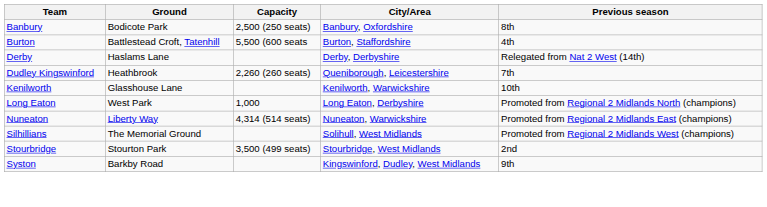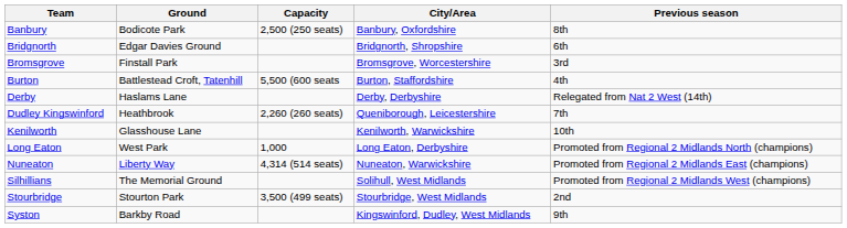 <table class="wikitable sortable" width=100%>
 <tr>
 <th>Team</th>
 <th>Ground</th>
 <th>Capacity</th>
 <th>City/Area</th>
 <th>Previous season</th>
 </tr>
 <tr>
 <td><a href='#'>Banbury</a></td>
 <td>Bodicote Park</td>
 <td>2,500 (250 seats)</td>
 <td><a href='#'>Banbury</a>, <a href='#'>Oxfordshire</a></td>
 <td>8th</td>
+</tr>
+<tr>
+<td><a href='#'>Bridgnorth</a></td>
+<td>Edgar Davies Ground</td>
+<td></td>
+<td><a href='#'>Bridgnorth</a>, <a href='#'>Shropshire</a></td>
+<td>6th</td>
+</tr>
+<tr>
+<td><a href='#'>Bromsgrove</a></td>
+<td>Finstall Park</td>
+<td></td>
+<td><a href='#'>Bromsgrove</a>, <a href='#'>Worcestershire</a></td>
+<td>3rd</td>
 </tr>
 <tr>
 <td><a href='#'>Burton</a></td>
 <td>Battlestead Croft, <a href='#'>Tatenhill</a></td>
 <td>5,500 (600 seats</td>
 <td><a href='#'>Burton</a>, <a href='#'>Staffordshire</a></td>
 <td>4th</td>
 </tr>
 <tr>
 <td><a href='#'>Derby</a></td>
 <td>Haslams Lane</td>
 <td></td>
 <td><a href='#'>Derby</a>, <a href='#'>Derbyshire</a></td>
 <td>Relegated from <a href='#'>Nat 2 West</a> (14th)</td>
 </tr>
 <tr>
 <td><a href='#'>Dudley Kingswinford</a></td>
 <td>Heathbrook</td>
 <td>2,260 (260 seats)</td>
 <td><a href='#'>Queniborough</a>, <a href='#'>Leicestershire</a></td>
 <td>7th</td>
 </tr>
 <tr>
 <td><a href='#'>Kenilworth</a></td>
 <td>Glasshouse Lane</td>
 <td></td>
 <td><a href='#'>Kenilworth</a>, <a href='#'>Warwickshire</a></td>
 <td>10th</td>
 </tr>
 <tr>
 <td><a href='#'>Long Eaton</a></td>
 <td>West Park</td>
 <td>1,000</td>
 <td><a href='#'>Long Eaton</a>, <a href='#'>Derbyshire</a></td>
 <td>Promoted from <a href='#'>Regional 2 Midlands North</a> (champions)</td>
 </tr>
 <tr>
 <td><a href='#'>Nuneaton</a></td>
 <td><a href='#'>Liberty Way</a></td>
 <td>4,314 (514 seats)</td>
 <td><a href='#'>Nuneaton</a>, <a href='#'>Warwickshire</a></td>
 <td>Promoted from <a href='#'>Regional 2 Midlands East</a> (champions)</td>
 </tr>
 <tr>
 <td><a href='#'>Silhillians</a></td>
 <td>The Memorial Ground</td>
 <td></td>
 <td><a href='#'>Solihull</a>, <a href='#'>West Midlands</a></td>
 <td>Promoted from <a href='#'>Regional 2 Midlands West</a> (champions)</td>
 </tr>
 <tr>
 <td><a href='#'>Stourbridge</a></td>
 <td>Stourton Park</td>
 <td>3,500 (499 seats)</td>
 <td><a href='#'>Stourbridge</a>, <a href='#'>West Midlands</a></td>
 <td>2nd</td>
 </tr>
 <tr>
 <td><a href='#'>Syston</a></td>
 <td>Barkby Road</td>
 <td></td>
 <td><a href='#'>Kingswinford</a>, <a href='#'>Dudley</a>, <a href='#'>West Midlands</a></td>
 <td>9th</td>
 </tr>
 </table>
